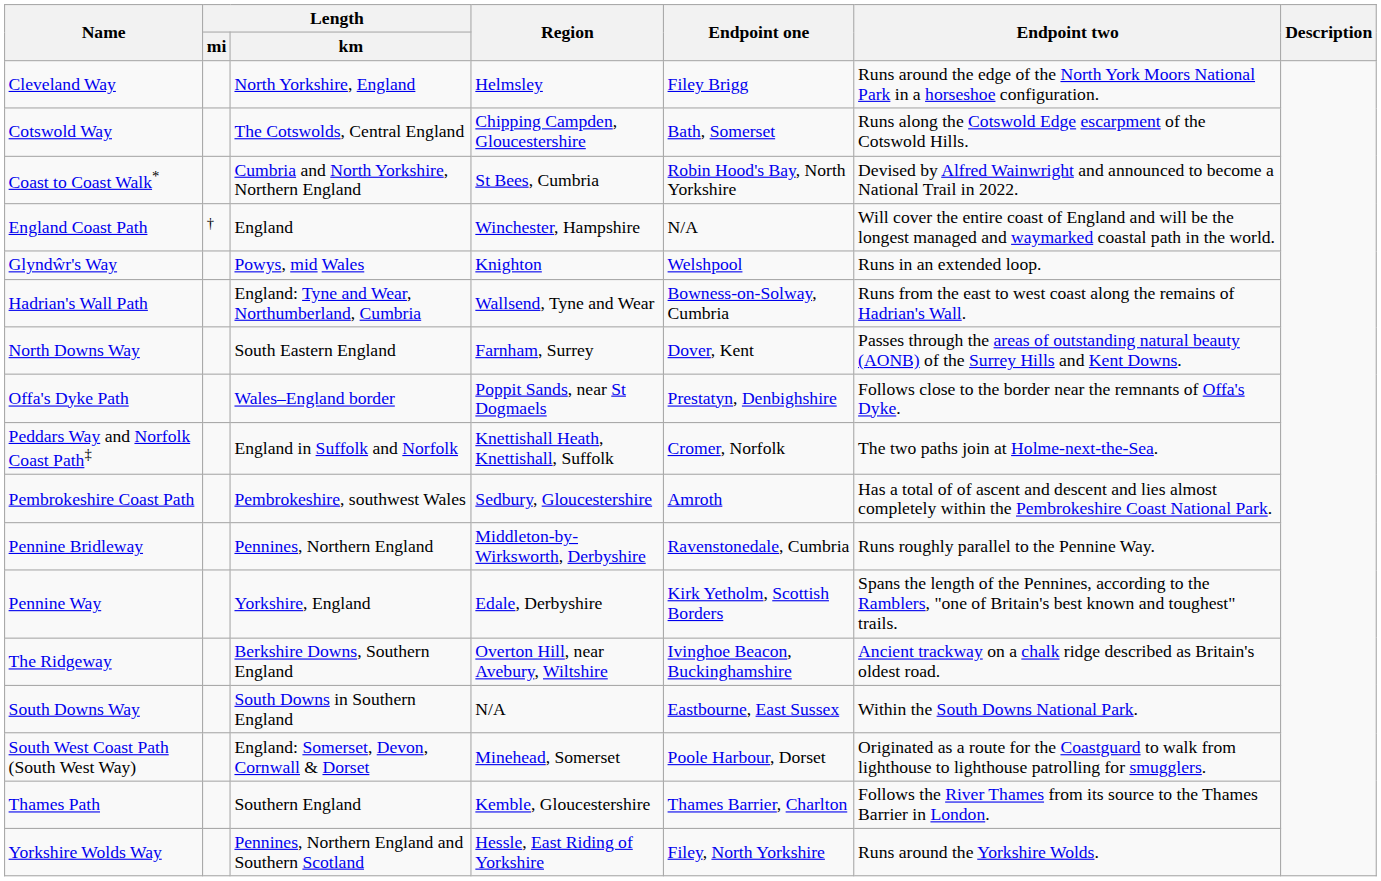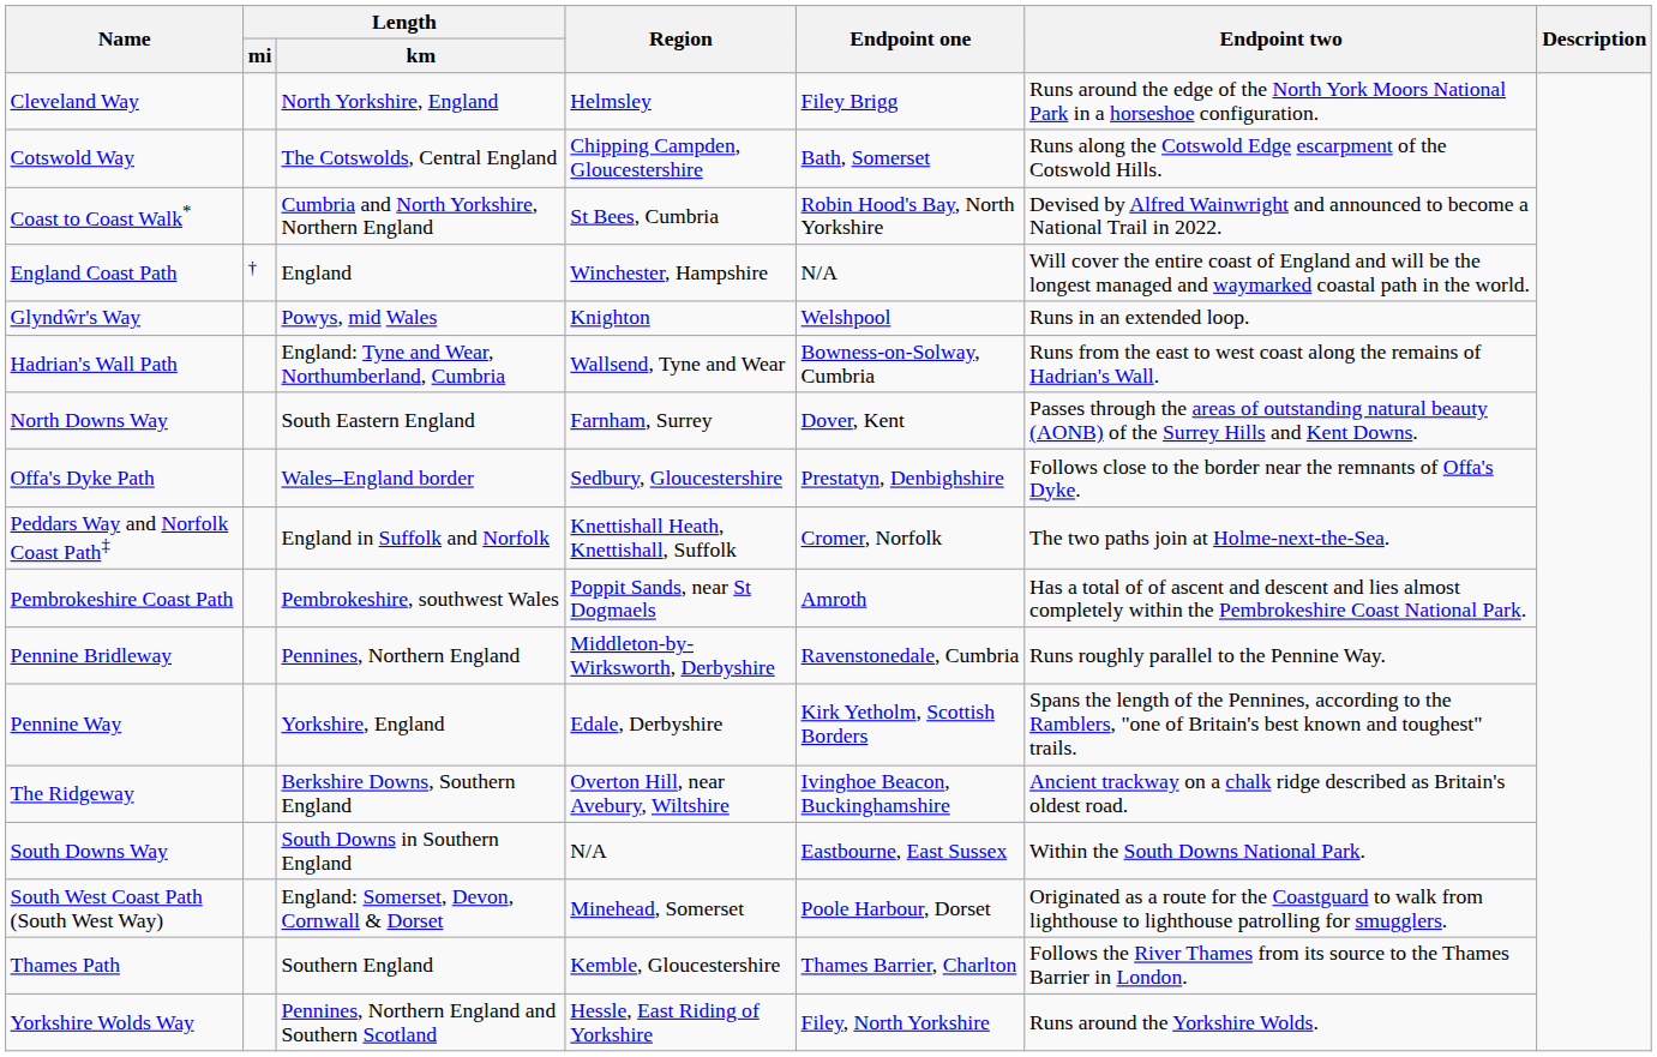 <table class="wikitable sortable">
 <tr>
 <th rowspan=2>Name</th>
 <th colspan=2>Length</th>
 <th rowspan=2>Region</th>
 <th rowspan=2>Endpoint one</th>
 <th rowspan=2>Endpoint two</th>
 <th rowspan=2>Description</th>
 </tr>
 <tr>
 <th>mi</th>
 <th>km</th>
 </tr>
 <tr>
 <td><a href='#'>Cleveland Way</a></td>
 <td></td>
 <td><a href='#'>North Yorkshire</a>, <a href='#'>England</a></td>
 <td><a href='#'>Helmsley</a></td>
 <td><a href='#'>Filey Brigg</a></td>
 <td>Runs around the edge of the <a href='#'>North York Moors National Park</a> in a <a href='#'>horseshoe</a> configuration.</td>
 </tr>
 <tr>
 <td><a href='#'>Cotswold Way</a></td>
 <td></td>
 <td><a href='#'>The Cotswolds</a>, Central England</td>
 <td><a href='#'>Chipping Campden</a>, <a href='#'>Gloucestershire</a></td>
 <td><a href='#'>Bath</a>, <a href='#'>Somerset</a></td>
 <td>Runs along the <a href='#'>Cotswold Edge</a> <a href='#'>escarpment</a> of the Cotswold Hills.</td>
 </tr>
 <tr>
 <td><a href='#'>Coast to Coast Walk</a><sup>*</sup></td>
 <td></td>
 <td><a href='#'>Cumbria</a> and <a href='#'>North Yorkshire</a>, Northern England</td>
 <td><a href='#'>St Bees</a>, Cumbria</td>
 <td><a href='#'>Robin Hood's Bay</a>, North Yorkshire</td>
 <td>Devised by <a href='#'>Alfred Wainwright</a> and announced to become a National Trail in 2022.</td>
 </tr>
 <tr>
 <td><a href='#'>England Coast Path</a></td>
 <td><sup>†</sup></td>
 <td>England</td>
 <td><a href='#'>Winchester</a>, Hampshire</td>
 <td>N/A</td>
 <td>Will cover the entire coast of England and will be the longest managed and <a href='#'>waymarked</a> coastal path in the world.</td>
 </tr>
 <tr>
 <td><a href='#'>Glyndŵr's Way</a></td>
 <td></td>
 <td><a href='#'>Powys</a>, <a href='#'>mid</a> <a href='#'>Wales</a></td>
 <td><a href='#'>Knighton</a></td>
 <td><a href='#'>Welshpool</a></td>
 <td>Runs in an extended loop.</td>
 </tr>
 <tr>
 <td><a href='#'>Hadrian's Wall Path</a></td>
 <td></td>
 <td>England: <a href='#'>Tyne and Wear</a>, <a href='#'>Northumberland</a>, <a href='#'>Cumbria</a></td>
 <td><a href='#'>Wallsend</a>, Tyne and Wear</td>
 <td><a href='#'>Bowness-on-Solway</a>, Cumbria</td>
 <td>Runs from the east to west coast along the remains of <a href='#'>Hadrian's Wall</a>.</td>
 </tr>
 <tr>
 <td><a href='#'>North Downs Way</a></td>
 <td></td>
 <td>South Eastern England</td>
 <td><a href='#'>Farnham</a>, Surrey</td>
 <td><a href='#'>Dover</a>, Kent</td>
 <td>Passes through the <a href='#'>areas of outstanding natural beauty (AONB)</a> of the <a href='#'>Surrey Hills</a> and <a href='#'>Kent Downs</a>.</td>
 </tr>
 <tr>
 <td><a href='#'>Offa's Dyke Path</a></td>
 <td></td>
 <td><a href='#'>Wales–England border</a></td>
-<td><a href='#'>Poppit Sands</a>, near <a href='#'>St Dogmaels</a></td>
+<td><a href='#'>Sedbury</a>, <a href='#'>Gloucestershire</a></td>
 <td><a href='#'>Prestatyn</a>, <a href='#'>Denbighshire</a></td>
 <td>Follows close to the border near the remnants of <a href='#'>Offa's Dyke</a>.</td>
 </tr>
 <tr>
 <td><a href='#'>Peddars Way</a> and <a href='#'>Norfolk Coast Path</a><sup>‡</sup></td>
 <td></td>
 <td>England in <a href='#'>Suffolk</a> and <a href='#'>Norfolk</a></td>
 <td><a href='#'>Knettishall Heath</a>, <a href='#'>Knettishall</a>, Suffolk</td>
 <td><a href='#'>Cromer</a>, Norfolk</td>
 <td>The two paths join at <a href='#'>Holme-next-the-Sea</a>.</td>
 </tr>
 <tr>
 <td><a href='#'>Pembrokeshire Coast Path</a></td>
 <td></td>
 <td><a href='#'>Pembrokeshire</a>, southwest Wales</td>
-<td><a href='#'>Sedbury</a>, <a href='#'>Gloucestershire</a></td>
+<td><a href='#'>Poppit Sands</a>, near <a href='#'>St Dogmaels</a></td>
 <td><a href='#'>Amroth</a></td>
 <td>Has a total of  of ascent and descent and lies almost completely within the <a href='#'>Pembrokeshire Coast National Park</a>.</td>
 </tr>
 <tr>
 <td><a href='#'>Pennine Bridleway</a></td>
 <td></td>
 <td><a href='#'>Pennines</a>, Northern England</td>
 <td><a href='#'>Middleton-by-Wirksworth</a>, <a href='#'>Derbyshire</a></td>
 <td><a href='#'>Ravenstonedale</a>, Cumbria</td>
 <td>Runs roughly parallel to the Pennine Way.</td>
 </tr>
 <tr>
 <td><a href='#'>Pennine Way</a></td>
 <td></td>
 <td><a href='#'>Yorkshire</a>, England</td>
 <td><a href='#'>Edale</a>, Derbyshire</td>
 <td><a href='#'>Kirk Yetholm</a>, <a href='#'>Scottish Borders</a></td>
 <td>Spans the length of the Pennines, according to the <a href='#'>Ramblers</a>, "one of Britain's best known and toughest" trails.</td>
 </tr>
 <tr>
 <td><a href='#'>The Ridgeway</a></td>
 <td></td>
 <td><a href='#'>Berkshire Downs</a>, Southern England</td>
 <td><a href='#'>Overton Hill</a>, near <a href='#'>Avebury</a>, <a href='#'>Wiltshire</a></td>
 <td><a href='#'>Ivinghoe Beacon</a>, <a href='#'>Buckinghamshire</a></td>
 <td><a href='#'>Ancient trackway</a> on a <a href='#'>chalk</a> ridge described as Britain's oldest road.</td>
 </tr>
 <tr>
 <td><a href='#'>South Downs Way</a></td>
 <td></td>
 <td><a href='#'>South Downs</a> in Southern England</td>
 <td>N/A</td>
 <td><a href='#'>Eastbourne</a>, <a href='#'>East Sussex</a></td>
 <td>Within the <a href='#'>South Downs National Park</a>.</td>
 </tr>
 <tr>
 <td><a href='#'>South West Coast Path</a> (South West Way)</td>
 <td></td>
 <td>England: <a href='#'>Somerset</a>, <a href='#'>Devon</a>, <a href='#'>Cornwall</a> & <a href='#'>Dorset</a></td>
 <td><a href='#'>Minehead</a>, Somerset</td>
 <td><a href='#'>Poole Harbour</a>, Dorset</td>
 <td>Originated as a route for the <a href='#'>Coastguard</a> to walk from lighthouse to lighthouse patrolling for <a href='#'>smugglers</a>.</td>
 </tr>
 <tr>
 <td><a href='#'>Thames Path</a></td>
 <td></td>
 <td>Southern England</td>
 <td><a href='#'>Kemble</a>, Gloucestershire</td>
 <td><a href='#'>Thames Barrier</a>, <a href='#'>Charlton</a></td>
 <td>Follows the <a href='#'>River Thames</a> from its source to the Thames Barrier in <a href='#'>London</a>.</td>
 </tr>
 <tr>
 <td><a href='#'>Yorkshire Wolds Way</a></td>
 <td></td>
 <td><a href='#'>Pennines</a>, Northern England and Southern <a href='#'>Scotland</a></td>
 <td><a href='#'>Hessle</a>, <a href='#'>East Riding of Yorkshire</a></td>
 <td><a href='#'>Filey</a>, <a href='#'>North Yorkshire</a></td>
 <td>Runs around the <a href='#'>Yorkshire Wolds</a>.</td>
 </tr>
 </table>
